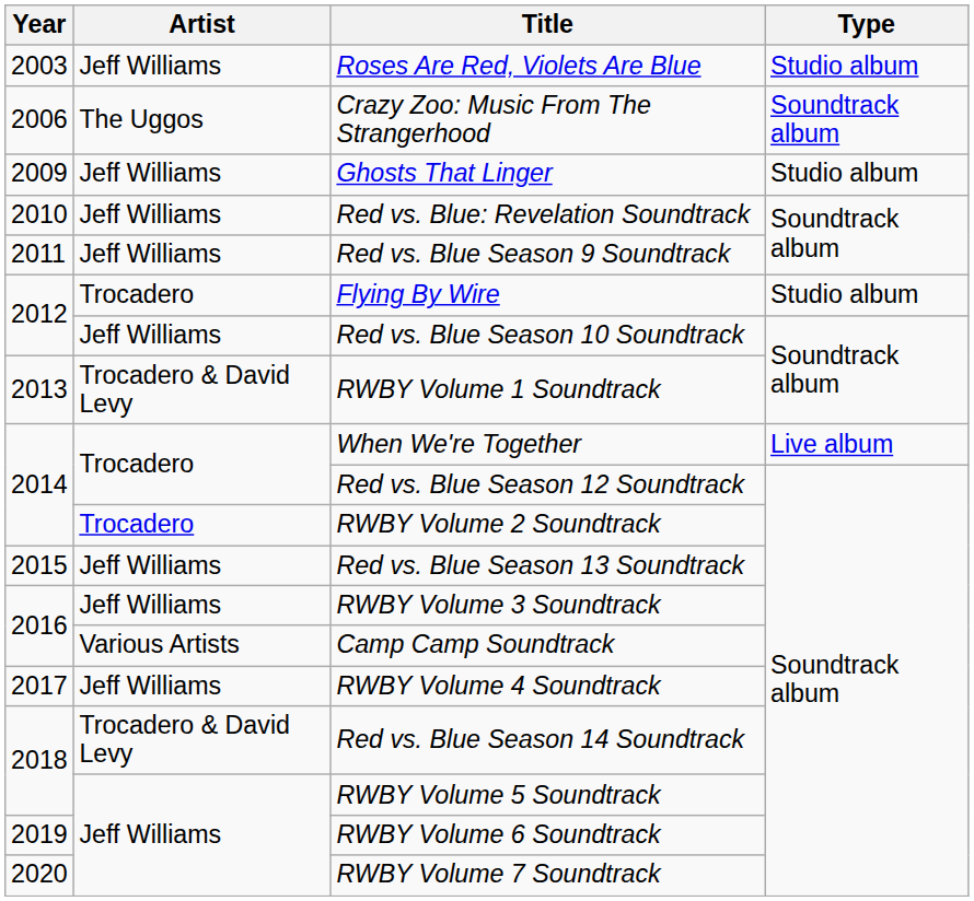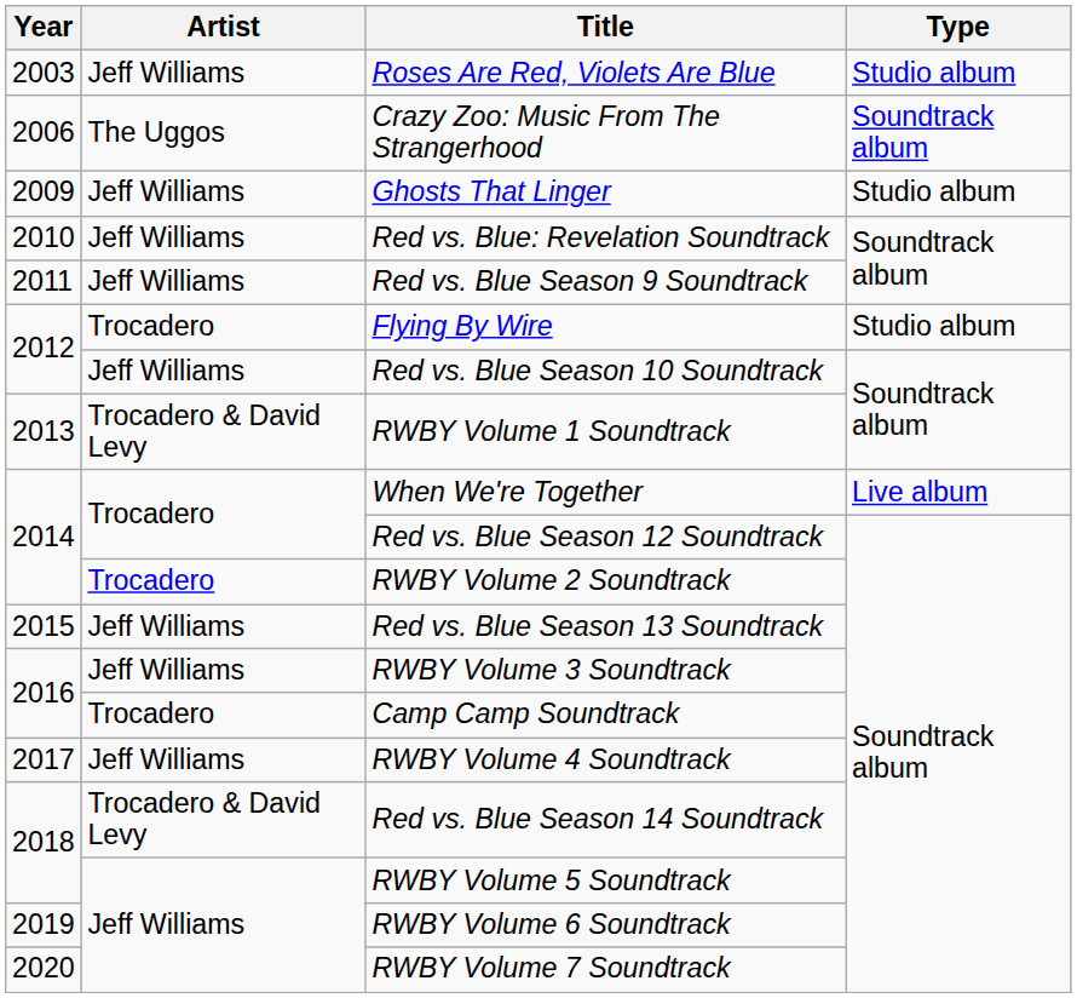 <table class="wikitable sortable">
 <tr>
 <th>Year</th>
 <th>Artist</th>
 <th>Title</th>
 <th>Type</th>
 </tr>
 <tr>
 <td>2003</td>
 <td>Jeff Williams</td>
 <td><em><a href='#'>Roses Are Red, Violets Are Blue</a></em></td>
 <td><a href='#'>Studio album</a></td>
 </tr>
 <tr>
 <td>2006</td>
 <td>The Uggos</td>
 <td><em>Crazy Zoo: Music From The Strangerhood</em></td>
 <td><a href='#'>Soundtrack album</a></td>
 </tr>
 <tr>
 <td>2009</td>
 <td>Jeff Williams</td>
 <td><em><a href='#'>Ghosts That Linger</a></em></td>
 <td>Studio album</td>
 </tr>
 <tr>
 <td>2010</td>
 <td>Jeff Williams</td>
 <td><em>Red vs. Blue: Revelation Soundtrack</em></td>
 <td rowspan="2">Soundtrack album</td>
 </tr>
 <tr>
 <td>2011</td>
 <td>Jeff Williams</td>
 <td><em>Red vs. Blue Season 9 Soundtrack</em></td>
 </tr>
 <tr>
 <td rowspan="2">2012</td>
 <td>Trocadero</td>
 <td><em><a href='#'>Flying By Wire</a></em></td>
 <td>Studio album</td>
 </tr>
 <tr>
 <td>Jeff Williams</td>
 <td><em>Red vs. Blue Season 10 Soundtrack</em></td>
 <td rowspan="2">Soundtrack album</td>
 </tr>
 <tr>
 <td>2013</td>
 <td>Trocadero & David Levy</td>
 <td><em>RWBY Volume 1 Soundtrack</em></td>
 </tr>
 <tr>
 <td rowspan="3">2014</td>
 <td rowspan="2">Trocadero</td>
 <td><em>When We're Together</em></td>
 <td><a href='#'>Live album</a></td>
 </tr>
 <tr>
 <td><em>Red vs. Blue Season 12 Soundtrack</em></td>
 <td rowspan="10">Soundtrack album</td>
 </tr>
 <tr>
 <td><a href='#'>Trocadero</a></td>
 <td><em>RWBY Volume 2 Soundtrack</em></td>
 </tr>
 <tr>
 <td>2015</td>
 <td>Jeff Williams</td>
 <td><em>Red vs. Blue Season 13 Soundtrack</em></td>
 </tr>
 <tr>
 <td rowspan="2">2016</td>
 <td>Jeff Williams</td>
 <td><em>RWBY Volume 3 Soundtrack</em></td>
 </tr>
 <tr>
-<td>Various Artists</td>
+<td>Trocadero</td>
 <td><em>Camp Camp Soundtrack</em></td>
 </tr>
 <tr>
 <td>2017</td>
 <td>Jeff Williams</td>
 <td><em>RWBY Volume 4 Soundtrack</em></td>
 </tr>
 <tr>
 <td rowspan="2">2018</td>
 <td>Trocadero & David Levy</td>
 <td><em>Red vs. Blue Season 14 Soundtrack</em></td>
 </tr>
 <tr>
 <td rowspan="3">Jeff Williams</td>
 <td><em>RWBY Volume 5 Soundtrack</em></td>
 </tr>
 <tr>
 <td>2019</td>
 <td><em>RWBY Volume 6 Soundtrack</em></td>
 </tr>
 <tr>
 <td>2020</td>
 <td><em>RWBY Volume 7 Soundtrack</em></td>
 </tr>
 </table>
